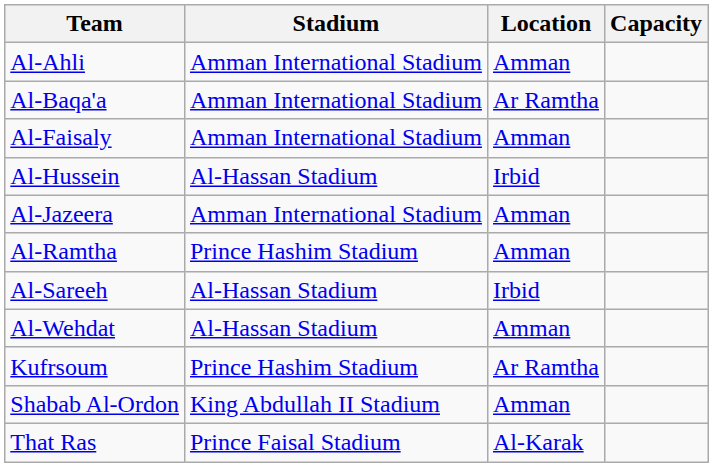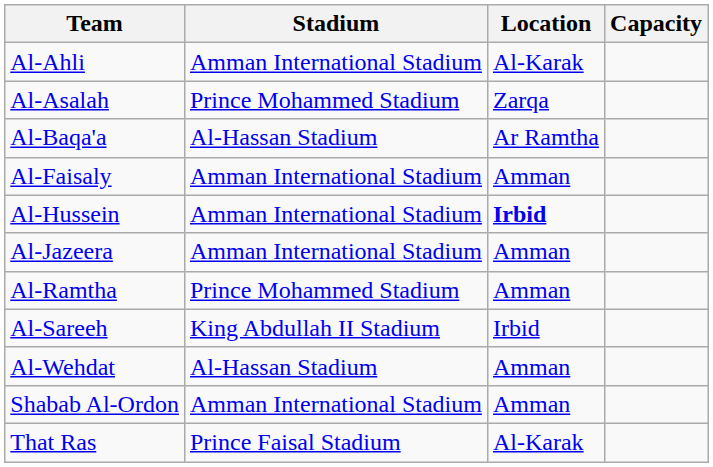 <table class="wikitable sortable">
 <tr>
 <th>Team</th>
 <th>Stadium</th>
 <th>Location</th>
 <th>Capacity</th>
 </tr>
 <tr>
 <td><a href='#'>Al-Ahli</a></td>
 <td><a href='#'>Amman International Stadium</a></td>
-<td><a href='#'>Amman</a></td>
+<td><a href='#'>Al-Karak</a></td>
+<td style="text-align:center"></td>
+</tr>
+<tr>
+<td><a href='#'>Al-Asalah</a></td>
+<td><a href='#'>Prince Mohammed Stadium</a></td>
+<td><a href='#'>Zarqa</a></td>
 <td style="text-align:center"></td>
 </tr>
 <tr>
 <td><a href='#'>Al-Baqa'a</a></td>
-<td><a href='#'>Amman International Stadium</a></td>
+<td><a href='#'>Al-Hassan Stadium</a></td>
 <td><a href='#'>Ar Ramtha</a></td>
 <td style="text-align:center"></td>
 </tr>
 <tr>
 <td><a href='#'>Al-Faisaly</a></td>
 <td><a href='#'>Amman International Stadium</a></td>
 <td><a href='#'>Amman</a></td>
 <td style="text-align:center"></td>
 </tr>
 <tr>
 <td><a href='#'>Al-Hussein</a></td>
-<td><a href='#'>Al-Hassan Stadium</a></td>
-<td><a href='#'>Irbid</a></td>
+<td><a href='#'>Amman International Stadium</a></td>
+<td><strong><a href='#'>Irbid</a></strong></td>
 <td style="text-align:center"></td>
 </tr>
 <tr>
 <td><a href='#'>Al-Jazeera</a></td>
 <td><a href='#'>Amman International Stadium</a></td>
 <td><a href='#'>Amman</a></td>
 <td style="text-align:center"></td>
 </tr>
 <tr>
 <td><a href='#'>Al-Ramtha</a></td>
-<td><a href='#'>Prince Hashim Stadium</a></td>
+<td><a href='#'>Prince Mohammed Stadium</a></td>
 <td><a href='#'>Amman</a></td>
 <td style="text-align:center"></td>
 </tr>
 <tr>
 <td><a href='#'>Al-Sareeh</a></td>
-<td><a href='#'>Al-Hassan Stadium</a></td>
+<td><a href='#'>King Abdullah II Stadium</a></td>
 <td><a href='#'>Irbid</a></td>
 <td style="text-align:center"></td>
 </tr>
 <tr>
 <td><a href='#'>Al-Wehdat</a></td>
 <td><a href='#'>Al-Hassan Stadium</a></td>
 <td><a href='#'>Amman</a></td>
 <td style="text-align:center"></td>
 </tr>
 <tr>
-<td><a href='#'>Kufrsoum</a></td>
-<td><a href='#'>Prince Hashim Stadium</a></td>
-<td><a href='#'>Ar Ramtha</a></td>
-<td style="text-align:center"></td>
-</tr>
-<tr>
 <td><a href='#'>Shabab Al-Ordon</a></td>
-<td><a href='#'>King Abdullah II Stadium</a></td>
+<td><a href='#'>Amman International Stadium</a></td>
 <td><a href='#'>Amman</a></td>
 <td style="text-align:center"></td>
 </tr>
 <tr>
 <td><a href='#'>That Ras</a></td>
 <td><a href='#'>Prince Faisal Stadium</a></td>
 <td><a href='#'>Al-Karak</a></td>
 <td style="text-align:center"></td>
 </tr>
 </table>
